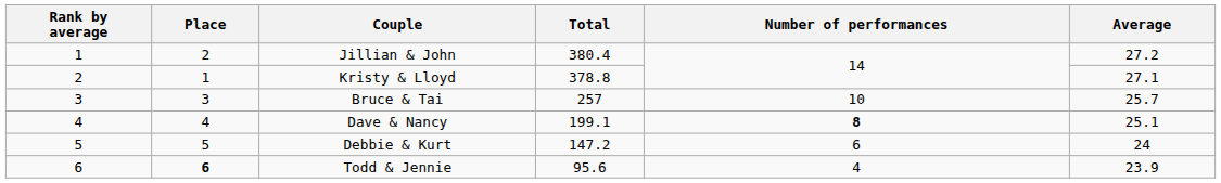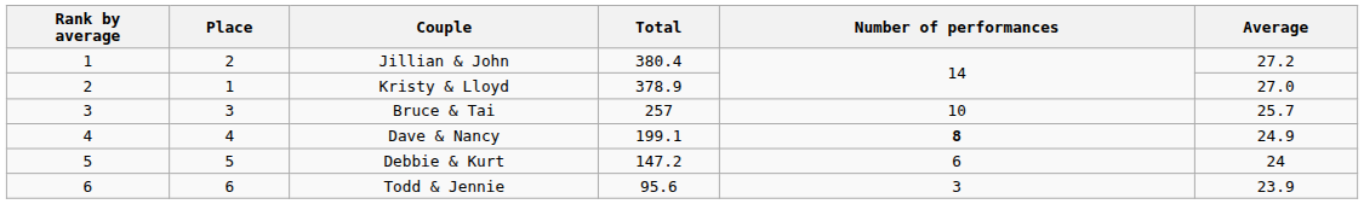 <table class="wikitable sortable" style="font-size:100%; text-align:center; width:90%; margin: 5px;">
 <tr>
 <th>Rank by<br>average</th>
 <th>Place</th>
 <th>Couple</th>
 <th>Total</th>
 <th>Number of performances</th>
 <th>Average</th>
 </tr>
 <tr>
 <td>1</td>
 <td>2</td>
 <td>Jillian & John</td>
 <td>380.4</td>
 <td rowspan=2>14</td>
 <td>27.2</td>
 </tr>
 <tr>
 <td>2</td>
 <td>1</td>
 <td>Kristy & Lloyd</td>
-<td>378.8</td>
-<td>27.1</td>
+<td>378.9</td>
+<td>27.0</td>
 </tr>
 <tr>
 <td>3</td>
 <td>3</td>
 <td>Bruce & Tai</td>
 <td>257</td>
 <td>10</td>
 <td>25.7</td>
 </tr>
 <tr>
 <td>4</td>
 <td>4</td>
 <td>Dave & Nancy</td>
 <td>199.1</td>
 <td><strong>8</strong></td>
-<td>25.1</td>
+<td>24.9</td>
 </tr>
 <tr>
 <td>5</td>
 <td>5</td>
 <td>Debbie & Kurt</td>
 <td>147.2</td>
 <td>6</td>
 <td>24</td>
 </tr>
 <tr>
 <td>6</td>
-<td><strong>6</strong></td>
+<td>6</td>
 <td>Todd & Jennie</td>
 <td>95.6</td>
-<td>4</td>
+<td>3</td>
 <td>23.9</td>
 </tr>
 </table>
